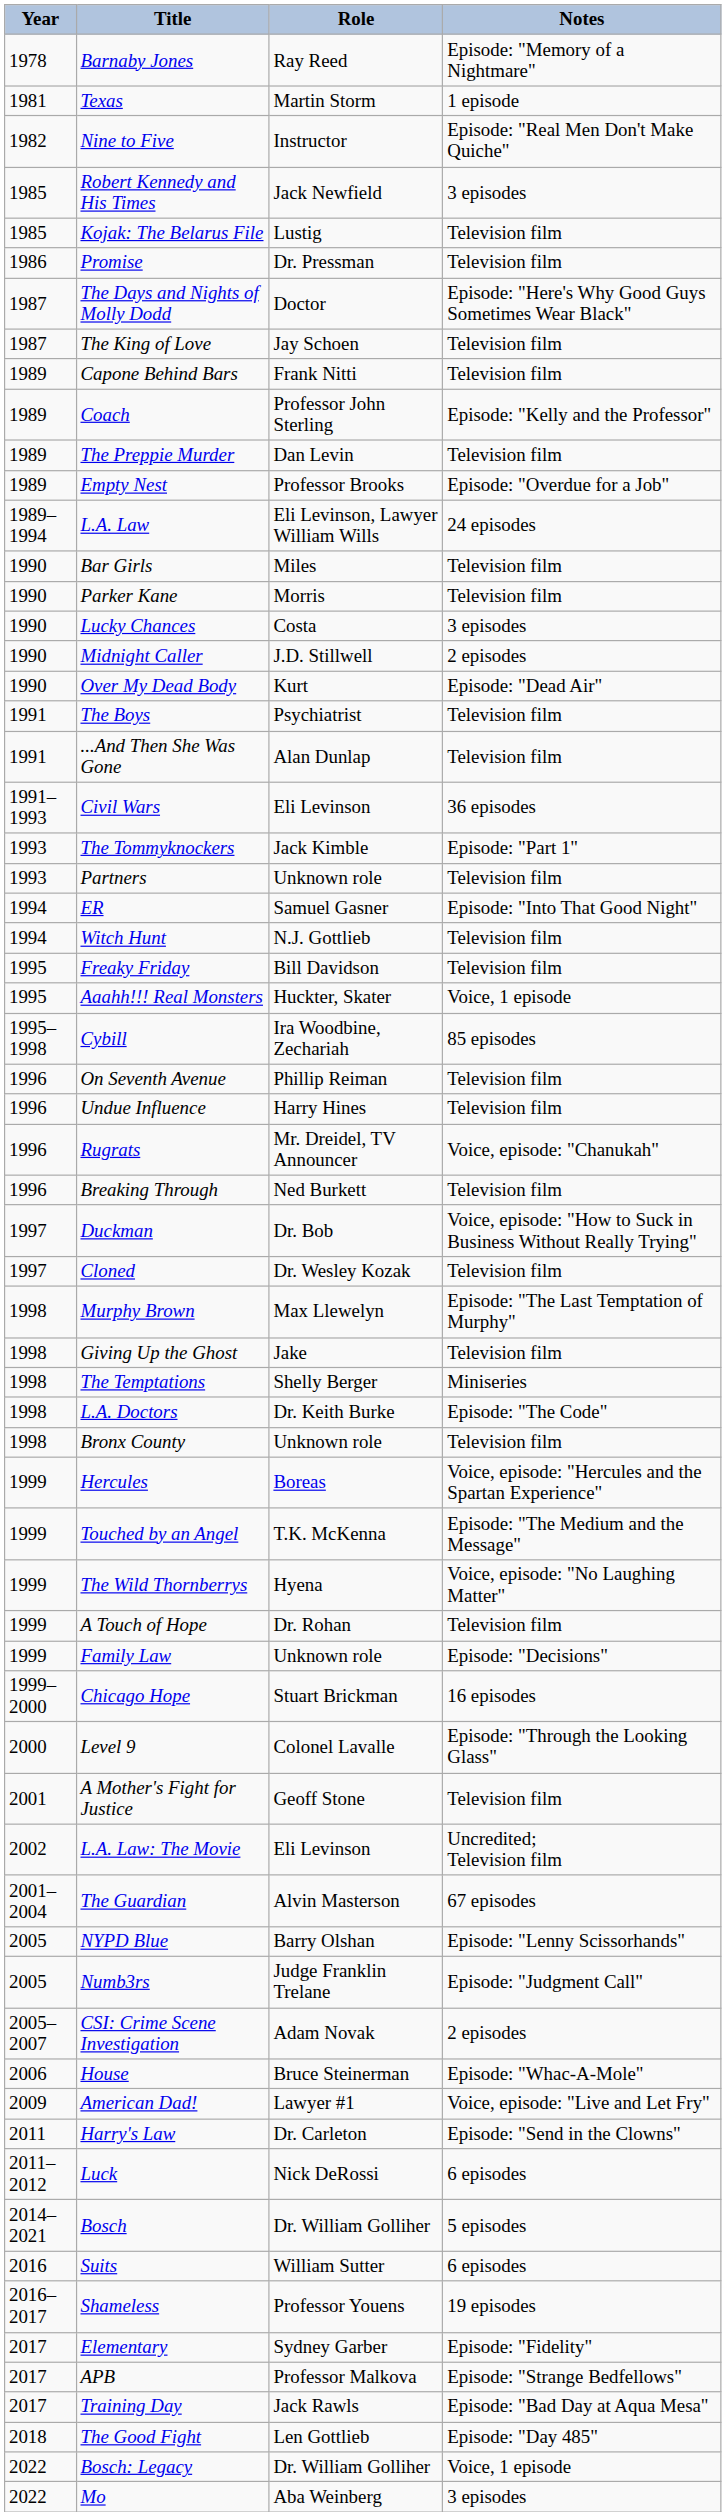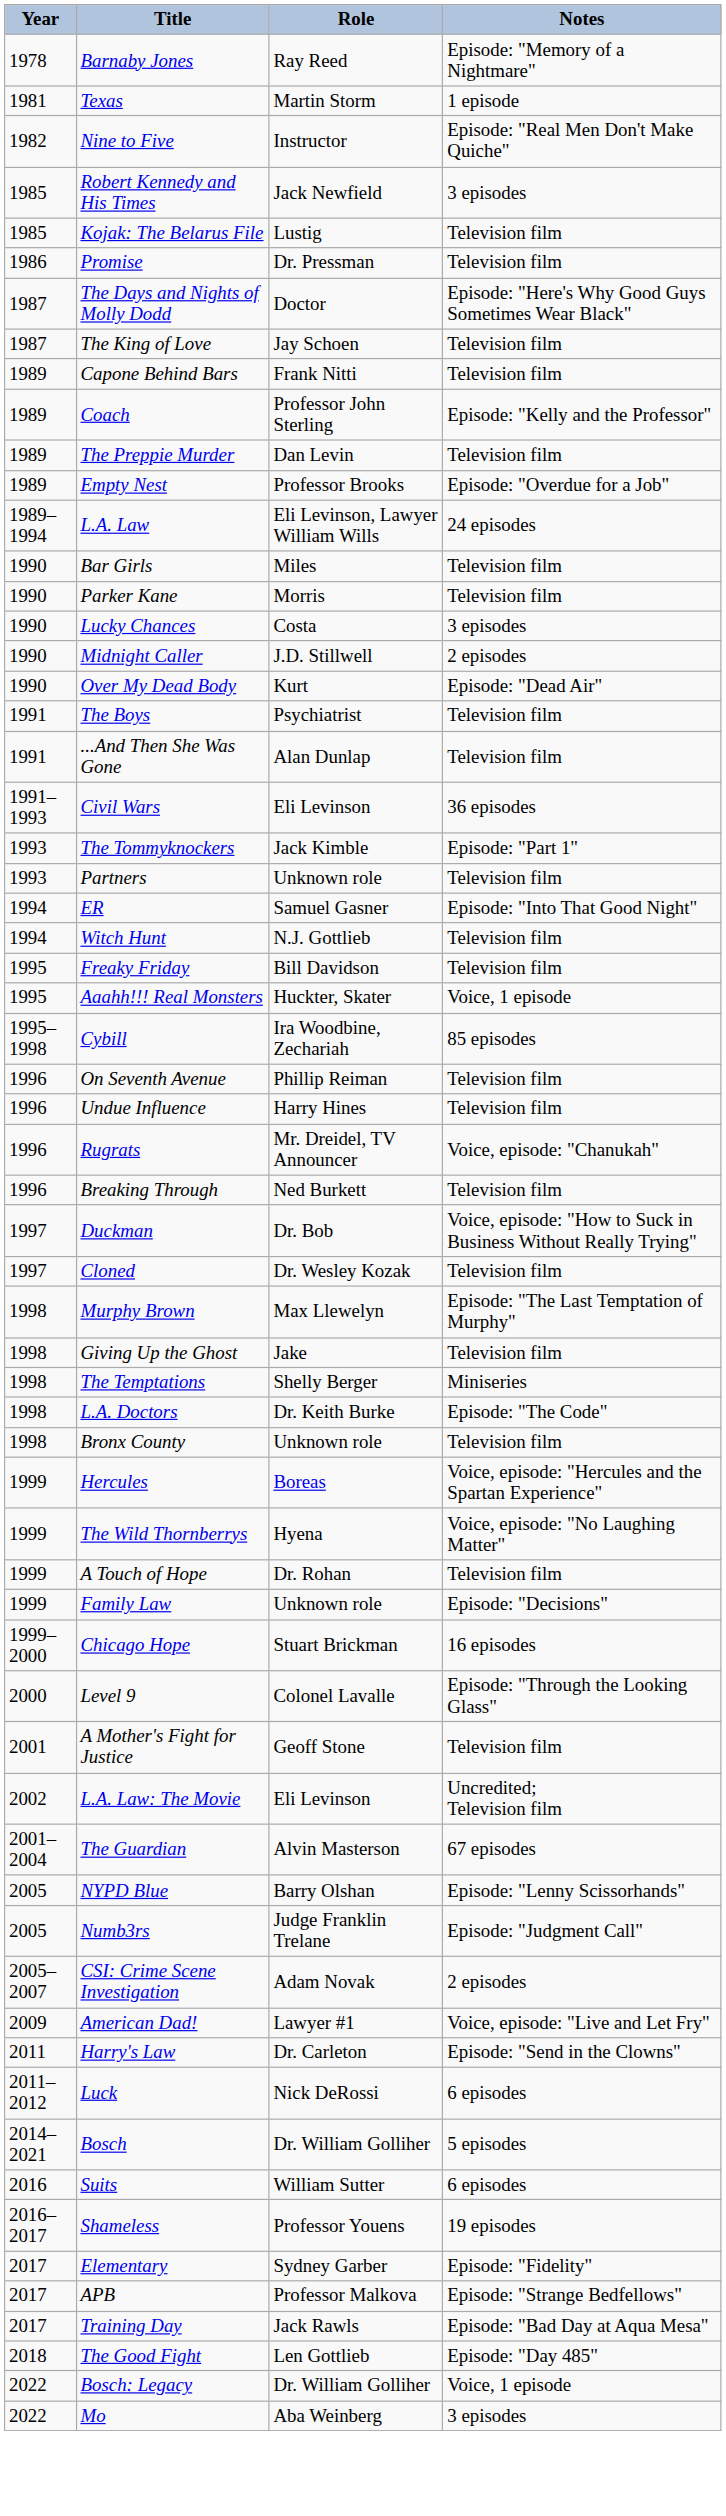 <table class="wikitable">
 <tr style="text-align:center;">
 <th style="background:#B0C4DE;">Year</th>
 <th style="background:#B0C4DE;">Title</th>
 <th style="background:#B0C4DE;">Role</th>
 <th style="background:#B0C4DE;">Notes</th>
 </tr>
 <tr>
 <td>1978</td>
 <td><em><a href='#'>Barnaby Jones</a></em></td>
 <td>Ray Reed</td>
 <td>Episode: "Memory of a Nightmare"</td>
 </tr>
 <tr>
 <td>1981</td>
 <td><em><a href='#'>Texas</a></em></td>
 <td>Martin Storm</td>
 <td>1 episode</td>
 </tr>
 <tr>
 <td>1982</td>
 <td><em><a href='#'>Nine to Five</a></em></td>
 <td>Instructor</td>
 <td>Episode: "Real Men Don't Make Quiche"</td>
 </tr>
 <tr>
 <td>1985</td>
 <td><em><a href='#'>Robert Kennedy and His Times</a></em></td>
 <td>Jack Newfield</td>
 <td>3 episodes</td>
 </tr>
 <tr>
 <td>1985</td>
 <td><em><a href='#'>Kojak: The Belarus File</a></em></td>
 <td>Lustig</td>
 <td>Television film</td>
 </tr>
 <tr>
 <td>1986</td>
 <td><em><a href='#'>Promise</a></em></td>
 <td>Dr. Pressman</td>
 <td>Television film</td>
 </tr>
 <tr>
 <td>1987</td>
 <td><em><a href='#'>The Days and Nights of Molly Dodd</a></em></td>
 <td>Doctor</td>
 <td>Episode: "Here's Why Good Guys Sometimes Wear Black"</td>
 </tr>
 <tr>
 <td>1987</td>
 <td><em>The King of Love</em></td>
 <td>Jay Schoen</td>
 <td>Television film</td>
 </tr>
 <tr>
 <td>1989</td>
 <td><em>Capone Behind Bars</em></td>
 <td>Frank Nitti</td>
 <td>Television film</td>
 </tr>
 <tr>
 <td>1989</td>
 <td><em><a href='#'>Coach</a></em></td>
 <td>Professor John Sterling</td>
 <td>Episode: "Kelly and the Professor"</td>
 </tr>
 <tr>
 <td>1989</td>
 <td><em><a href='#'>The Preppie Murder</a></em></td>
 <td>Dan Levin</td>
 <td>Television film</td>
 </tr>
 <tr>
 <td>1989</td>
 <td><em><a href='#'>Empty Nest</a></em></td>
 <td>Professor Brooks</td>
 <td>Episode: "Overdue for a Job"</td>
 </tr>
 <tr>
 <td>1989–1994</td>
 <td><em><a href='#'>L.A. Law</a></em></td>
 <td>Eli Levinson, Lawyer William Wills</td>
 <td>24 episodes</td>
 </tr>
 <tr>
 <td>1990</td>
 <td><em>Bar Girls</em></td>
 <td>Miles</td>
 <td>Television film</td>
 </tr>
 <tr>
 <td>1990</td>
 <td><em>Parker Kane</em></td>
 <td>Morris</td>
 <td>Television film</td>
 </tr>
 <tr>
 <td>1990</td>
 <td><em><a href='#'>Lucky Chances</a></em></td>
 <td>Costa</td>
 <td>3 episodes</td>
 </tr>
 <tr>
 <td>1990</td>
 <td><em><a href='#'>Midnight Caller</a></em></td>
 <td>J.D. Stillwell</td>
 <td>2 episodes</td>
 </tr>
 <tr>
 <td>1990</td>
 <td><em><a href='#'>Over My Dead Body</a></em></td>
 <td>Kurt</td>
 <td>Episode: "Dead Air"</td>
 </tr>
 <tr>
 <td>1991</td>
 <td><em><a href='#'>The Boys</a></em></td>
 <td>Psychiatrist</td>
 <td>Television film</td>
 </tr>
 <tr>
 <td>1991</td>
 <td><em>...And Then She Was Gone</em></td>
 <td>Alan Dunlap</td>
 <td>Television film</td>
 </tr>
 <tr>
 <td>1991–1993</td>
 <td><em><a href='#'>Civil Wars</a></em></td>
 <td>Eli Levinson</td>
 <td>36 episodes</td>
 </tr>
 <tr>
 <td>1993</td>
 <td><em><a href='#'>The Tommyknockers</a></em></td>
 <td>Jack Kimble</td>
 <td>Episode: "Part 1"</td>
 </tr>
 <tr>
 <td>1993</td>
 <td><em>Partners</em></td>
 <td>Unknown role</td>
 <td>Television film</td>
 </tr>
 <tr>
 <td>1994</td>
 <td><em><a href='#'>ER</a></em></td>
 <td>Samuel Gasner</td>
 <td>Episode: "Into That Good Night"</td>
 </tr>
 <tr>
 <td>1994</td>
 <td><em><a href='#'>Witch Hunt</a></em></td>
 <td>N.J. Gottlieb</td>
 <td>Television film</td>
 </tr>
 <tr>
 <td>1995</td>
 <td><em><a href='#'>Freaky Friday</a></em></td>
 <td>Bill Davidson</td>
 <td>Television film</td>
 </tr>
 <tr>
 <td>1995</td>
 <td><em><a href='#'>Aaahh!!! Real Monsters</a></em></td>
 <td>Huckter, Skater</td>
 <td>Voice, 1 episode</td>
 </tr>
 <tr>
 <td>1995–1998</td>
 <td><em><a href='#'>Cybill</a></em></td>
 <td>Ira Woodbine, Zechariah</td>
 <td>85 episodes</td>
 </tr>
 <tr>
 <td>1996</td>
 <td><em>On Seventh Avenue</em></td>
 <td>Phillip Reiman</td>
 <td>Television film</td>
 </tr>
 <tr>
 <td>1996</td>
 <td><em>Undue Influence</em></td>
 <td>Harry Hines</td>
 <td>Television film</td>
 </tr>
 <tr>
 <td>1996</td>
 <td><em><a href='#'>Rugrats</a></em></td>
 <td>Mr. Dreidel, TV Announcer</td>
 <td>Voice, episode: "Chanukah"</td>
 </tr>
 <tr>
 <td>1996</td>
 <td><em>Breaking Through</em></td>
 <td>Ned Burkett</td>
 <td>Television film</td>
 </tr>
 <tr>
 <td>1997</td>
 <td><em><a href='#'>Duckman</a></em></td>
 <td>Dr. Bob</td>
 <td>Voice, episode: "How to Suck in Business Without Really Trying"</td>
 </tr>
 <tr>
 <td>1997</td>
 <td><em><a href='#'>Cloned</a></em></td>
 <td>Dr. Wesley Kozak</td>
 <td>Television film</td>
 </tr>
 <tr>
 <td>1998</td>
 <td><em><a href='#'>Murphy Brown</a></em></td>
 <td>Max Llewelyn</td>
 <td>Episode: "The Last Temptation of Murphy"</td>
 </tr>
 <tr>
 <td>1998</td>
 <td><em>Giving Up the Ghost</em></td>
 <td>Jake</td>
 <td>Television film</td>
 </tr>
 <tr>
 <td>1998</td>
 <td><em><a href='#'>The Temptations</a></em></td>
 <td>Shelly Berger</td>
 <td>Miniseries</td>
 </tr>
 <tr>
 <td>1998</td>
 <td><em><a href='#'>L.A. Doctors</a></em></td>
 <td>Dr. Keith Burke</td>
 <td>Episode: "The Code"</td>
 </tr>
 <tr>
 <td>1998</td>
 <td><em>Bronx County</em></td>
 <td>Unknown role</td>
 <td>Television film</td>
 </tr>
 <tr>
 <td>1999</td>
 <td><em><a href='#'>Hercules</a></em></td>
 <td><a href='#'>Boreas</a></td>
 <td>Voice, episode: "Hercules and the Spartan Experience"</td>
 </tr>
 <tr>
 <td>1999</td>
-<td><em><a href='#'>Touched by an Angel</a></em></td>
-<td>T.K. McKenna</td>
-<td>Episode: "The Medium and the Message"</td>
-</tr>
-<tr>
-<td>1999</td>
 <td><em><a href='#'>The Wild Thornberrys</a></em></td>
 <td>Hyena</td>
 <td>Voice, episode: "No Laughing Matter"</td>
 </tr>
 <tr>
 <td>1999</td>
 <td><em>A Touch of Hope</em></td>
 <td>Dr. Rohan</td>
 <td>Television film</td>
 </tr>
 <tr>
 <td>1999</td>
 <td><em><a href='#'>Family Law</a></em></td>
 <td>Unknown role</td>
 <td>Episode: "Decisions"</td>
 </tr>
 <tr>
 <td>1999–2000</td>
 <td><em><a href='#'>Chicago Hope</a></em></td>
 <td>Stuart Brickman</td>
 <td>16 episodes</td>
 </tr>
 <tr>
 <td>2000</td>
 <td><em>Level 9</em></td>
 <td>Colonel Lavalle</td>
 <td>Episode: "Through the Looking Glass"</td>
 </tr>
 <tr>
 <td>2001</td>
 <td><em>A Mother's Fight for Justice</em></td>
 <td>Geoff Stone</td>
 <td>Television film</td>
 </tr>
 <tr>
 <td>2002</td>
 <td><em><a href='#'>L.A. Law: The Movie</a></em></td>
 <td>Eli Levinson</td>
 <td>Uncredited;<br>Television film</td>
 </tr>
 <tr>
 <td>2001–2004</td>
 <td><em><a href='#'>The Guardian</a></em></td>
 <td>Alvin Masterson</td>
 <td>67 episodes</td>
 </tr>
 <tr>
 <td>2005</td>
 <td><em><a href='#'>NYPD Blue</a></em></td>
 <td>Barry Olshan</td>
 <td>Episode: "Lenny Scissorhands"</td>
 </tr>
 <tr>
 <td>2005</td>
 <td><em><a href='#'>Numb3rs</a></em></td>
 <td>Judge Franklin Trelane</td>
 <td>Episode: "Judgment Call"</td>
 </tr>
 <tr>
 <td>2005–2007</td>
 <td><em><a href='#'>CSI: Crime Scene Investigation</a></em></td>
 <td>Adam Novak</td>
 <td>2 episodes</td>
-</tr>
-<tr>
-<td>2006</td>
-<td><em><a href='#'>House</a></em></td>
-<td>Bruce Steinerman</td>
-<td>Episode: "Whac-A-Mole"</td>
 </tr>
 <tr>
 <td>2009</td>
 <td><em><a href='#'>American Dad!</a></em></td>
 <td>Lawyer #1</td>
 <td>Voice, episode: "Live and Let Fry"</td>
 </tr>
 <tr>
 <td>2011</td>
 <td><em><a href='#'>Harry's Law</a></em></td>
 <td>Dr. Carleton</td>
 <td>Episode: "Send in the Clowns"</td>
 </tr>
 <tr>
 <td>2011–2012</td>
 <td><em><a href='#'>Luck</a></em></td>
 <td>Nick DeRossi</td>
 <td>6 episodes</td>
 </tr>
 <tr>
 <td>2014–2021</td>
 <td><em><a href='#'>Bosch</a></em></td>
 <td>Dr. William Golliher</td>
 <td>5 episodes</td>
 </tr>
 <tr>
 <td>2016</td>
 <td><em><a href='#'>Suits</a></em></td>
 <td>William Sutter</td>
 <td>6 episodes</td>
 </tr>
 <tr>
 <td>2016–2017</td>
 <td><em><a href='#'>Shameless</a></em></td>
 <td>Professor Youens</td>
 <td>19 episodes</td>
 </tr>
 <tr>
 <td>2017</td>
 <td><em><a href='#'>Elementary</a></em></td>
 <td>Sydney Garber</td>
 <td>Episode: "Fidelity"</td>
 </tr>
 <tr>
 <td>2017</td>
 <td><em>APB</em></td>
 <td>Professor Malkova</td>
 <td>Episode: "Strange Bedfellows"</td>
 </tr>
 <tr>
 <td>2017</td>
 <td><em><a href='#'>Training Day</a></em></td>
 <td>Jack Rawls</td>
 <td>Episode: "Bad Day at Aqua Mesa"</td>
 </tr>
 <tr>
 <td>2018</td>
 <td><em><a href='#'>The Good Fight</a></em></td>
 <td>Len Gottlieb</td>
 <td>Episode: "Day 485"</td>
 </tr>
 <tr>
 <td>2022</td>
 <td><em><a href='#'>Bosch: Legacy</a></em></td>
 <td>Dr. William Golliher</td>
 <td>Voice, 1 episode</td>
 </tr>
 <tr>
 <td>2022</td>
 <td><em><a href='#'>Mo</a></em></td>
 <td>Aba Weinberg</td>
 <td>3 episodes</td>
 </tr>
 </table>
